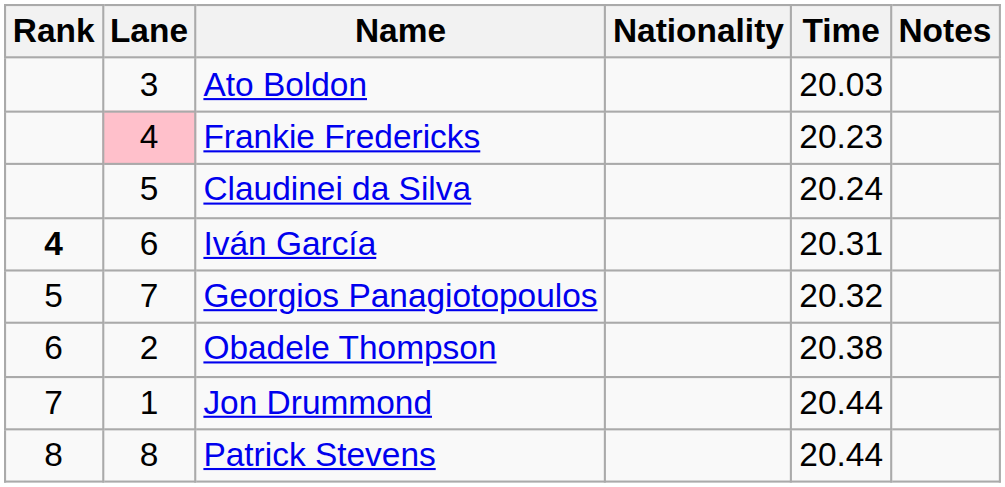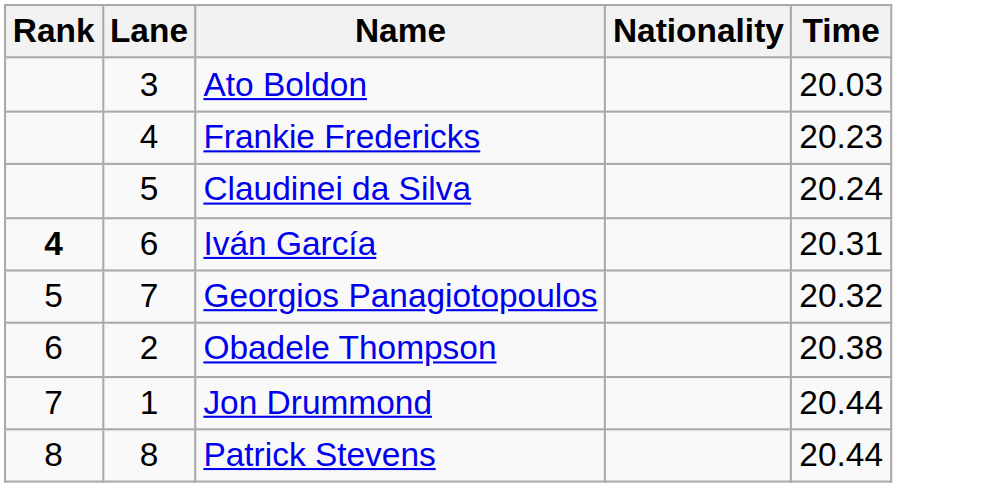 <table class="wikitable sortable" style="text-align:center">
 <tr>
 <th>Rank</th>
 <th>Lane</th>
 <th>Name</th>
 <th>Nationality</th>
 <th>Time</th>
-<th>Notes</th>
 </tr>
 <tr>
 <td></td>
 <td>3</td>
 <td align="left"><a href='#'>Ato Boldon</a></td>
 <td align=left></td>
 <td>20.03</td>
-<td></td>
 </tr>
 <tr>
 <td></td>
-<td style="background: pink;">4</td>
+<td>4</td>
 <td align="left"><a href='#'>Frankie Fredericks</a></td>
 <td align=left></td>
 <td>20.23</td>
-<td></td>
 </tr>
 <tr>
 <td></td>
 <td>5</td>
 <td align="left"><a href='#'>Claudinei da Silva</a></td>
 <td align=left></td>
 <td>20.24</td>
-<td></td>
 </tr>
 <tr>
 <td><strong>4</strong></td>
 <td>6</td>
 <td align="left"><a href='#'>Iván García</a></td>
 <td align=left></td>
 <td>20.31</td>
-<td></td>
 </tr>
 <tr>
 <td>5</td>
 <td>7</td>
 <td align="left"><a href='#'>Georgios Panagiotopoulos</a></td>
 <td align=left></td>
 <td>20.32</td>
-<td></td>
 </tr>
 <tr>
 <td>6</td>
 <td>2</td>
 <td align="left"><a href='#'>Obadele Thompson</a></td>
 <td align=left></td>
 <td>20.38</td>
-<td></td>
 </tr>
 <tr>
 <td>7</td>
 <td>1</td>
 <td align="left"><a href='#'>Jon Drummond</a></td>
 <td align=left></td>
 <td>20.44</td>
-<td></td>
 </tr>
 <tr>
 <td>8</td>
 <td>8</td>
 <td align="left"><a href='#'>Patrick Stevens</a></td>
 <td align=left></td>
 <td>20.44</td>
-<td></td>
 </tr>
 </table>
